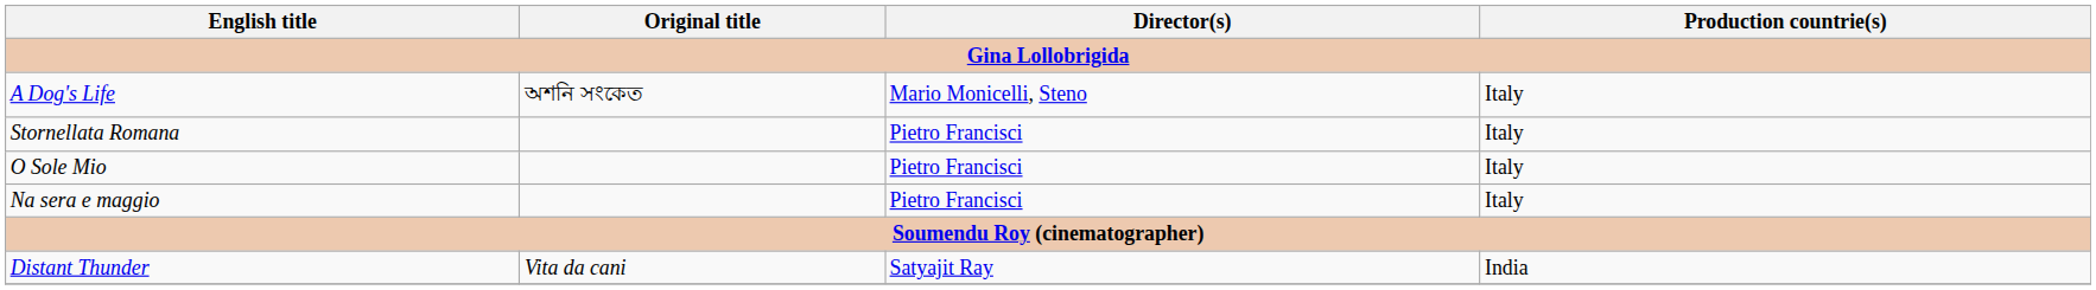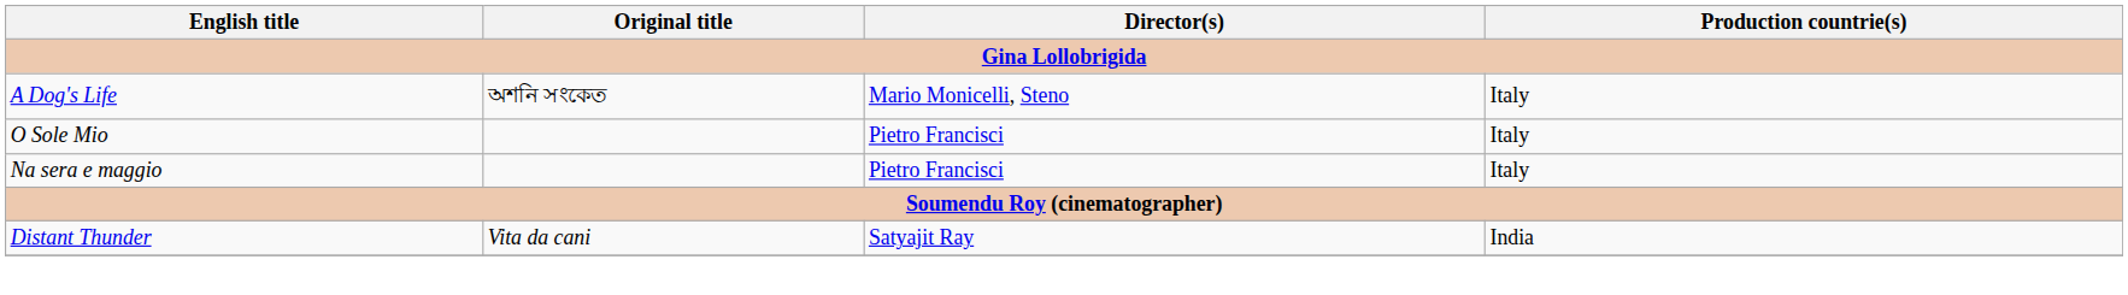 <table class="sortable wikitable" style="width:100%; margin-bottom:4px" cellpadding="5">
 <tr>
 <th scope="col">English title</th>
 <th scope="col">Original title</th>
 <th scope="col">Director(s)</th>
 <th scope="col">Production countrie(s)</th>
 </tr>
 <tr>
 <th colspan="4" style="background:#EDC9AF"><a href='#'>Gina Lollobrigida</a></th>
 </tr>
 <tr>
 <td><em><a href='#'>A Dog's Life</a></em></td>
 <td>অশনি সংকেত</td>
 <td><a href='#'>Mario Monicelli</a>, <a href='#'>Steno</a></td>
-<td>Italy</td>
-</tr>
-<tr>
-<td><em>Stornellata Romana</em></td>
-<td></td>
-<td><a href='#'>Pietro Francisci</a></td>
 <td>Italy</td>
 </tr>
 <tr>
 <td><em>O Sole Mio</em></td>
 <td></td>
 <td><a href='#'>Pietro Francisci</a></td>
 <td>Italy</td>
 </tr>
 <tr>
 <td><em>Na sera e maggio</em></td>
 <td></td>
 <td><a href='#'>Pietro Francisci</a></td>
 <td>Italy</td>
 </tr>
 <tr>
 <th colspan="4" style="background:#EDC9AF"><a href='#'>Soumendu Roy</a> (cinematographer)</th>
 </tr>
 <tr>
 <td><em><a href='#'>Distant Thunder</a></em></td>
 <td><em>Vita da cani</em></td>
 <td><a href='#'>Satyajit Ray</a></td>
 <td>India</td>
 </tr>
 <tr>
 </tr>
 </table>
